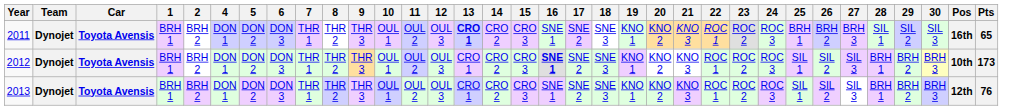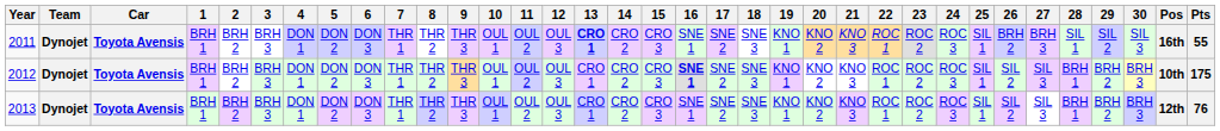 <table class="wikitable" style="text-align:center; font-size:85%">
 <tr>
 <th>Year</th>
 <th>Team</th>
 <th>Car</th>
 <th>1</th>
 <th>2</th>
+<th>3</th>
 <th>4</th>
 <th>5</th>
 <th>6</th>
 <th>7</th>
 <th>8</th>
 <th>9</th>
 <th>10</th>
 <th>11</th>
 <th>12</th>
 <th>13</th>
 <th>14</th>
 <th>15</th>
 <th>16</th>
 <th>17</th>
 <th>18</th>
 <th>19</th>
 <th>20</th>
 <th>21</th>
 <th>22</th>
 <th>23</th>
 <th>24</th>
 <th>25</th>
 <th>26</th>
 <th>27</th>
 <th>28</th>
 <th>29</th>
 <th>30</th>
 <th>Pos</th>
 <th>Pts</th>
 </tr>
 <tr>
 <td><a href='#'>2011</a></td>
 <th>Dynojet</th>
 <th nowrap><a href='#'>Toyota Avensis</a></th>
 <td style="background:#EFCFFF;"><a href='#'>BRH<br>1</a><br></td>
 <td style="background:#FFFFFF;"><a href='#'>BRH<br>2</a><br></td>
+<td style="background:#FFFFFF;"><a href='#'>BRH<br>3</a><br></td>
 <td style="background:#CFCFFF;"><a href='#'>DON<br>1</a><br></td>
 <td style="background:#CFCFFF;"><a href='#'>DON<br>2</a><br></td>
 <td style="background:#CFCFFF;"><a href='#'>DON<br>3</a><br></td>
 <td style="background:#EFCFFF;"><a href='#'>THR<br>1</a><br></td>
 <td style="background:#FFFFFF;"><a href='#'>THR<br>2</a><br></td>
 <td style="background:#EFCFFF;"><a href='#'>THR<br>3</a><br></td>
 <td style="background:#EFCFFF;"><a href='#'>OUL<br>1</a><br></td>
 <td style="background:#CFCFFF;"><a href='#'>OUL<br>2</a><br></td>
 <td style="background:#EFCFFF;"><a href='#'>OUL<br>3</a><br></td>
 <td style="background:#CFCFFF;"><strong><a href='#'>CRO<br>1</a><br></strong></td>
 <td style="background:#EFCFFF;"><a href='#'>CRO<br>2</a><br></td>
 <td style="background:#EFCFFF;"><a href='#'>CRO<br>3</a><br></td>
 <td style="background:#DFFFDF;"><a href='#'>SNE<br>1</a><br></td>
 <td style="background:#EFCFFF;"><a href='#'>SNE<br>2</a><br></td>
 <td style="background:#FFFFFF;"><a href='#'>SNE<br>3</a><br></td>
 <td style="background:#DFFFDF;"><a href='#'>KNO<br>1</a><br></td>
 <td style="background:#FFDF9F;"><a href='#'>KNO<br>2</a><br></td>
 <td style="background:#FFDF9F;"><em><a href='#'>KNO<br>3</a></em><br></td>
 <td style="background:#FFDF9F;"><em><a href='#'>ROC<br>1</a></em><br></td>
 <td style="background:#DFDFDF;"><a href='#'>ROC<br>2</a><br></td>
 <td style="background:#DFFFDF;"><a href='#'>ROC<br>3</a><br></td>
-<td style="background:#EFCFFF;"><a href='#'>BRH<br>1</a><br></td>
+<td style="background:#EFCFFF;"><a href='#'>SIL<br>1</a><br></td>
 <td style="background:#CFCFFF;"><a href='#'>BRH<br>2</a><br></td>
 <td style="background:#EFCFFF;"><a href='#'>BRH<br>3</a><br></td>
 <td style="background:#DFFFDF;"><a href='#'>SIL<br>1</a><br></td>
 <td style="background:#CFCFFF;"><a href='#'>SIL<br>2</a><br></td>
 <td style="background:#DFFFDF;"><a href='#'>SIL<br>3</a><br></td>
 <th>16th</th>
-<th>65</th>
+<th>55</th>
 </tr>
 <tr>
 <td><a href='#'>2012</a></td>
 <th>Dynojet</th>
 <th><a href='#'>Toyota Avensis</a></th>
 <td style="background:#EFCFFF;"><a href='#'>BRH<br>1</a><br></td>
 <td style="background:#FFFFFF;"><a href='#'>BRH<br>2</a><br></td>
+<td style="background:#DFFFDF;"><a href='#'>BRH<br>3</a><br></td>
 <td style="background:#DFFFDF;"><a href='#'>DON<br>1</a><br></td>
 <td style="background:#DFFFDF;"><a href='#'>DON<br>2</a><br></td>
 <td style="background:#DFFFDF;"><a href='#'>DON<br>3</a><br></td>
 <td style="background:#DFFFDF;"><a href='#'>THR<br>1</a><br></td>
 <td style="background:#DFFFDF;"><a href='#'>THR<br>2</a><br></td>
 <td style="background:#FFDF9F;"><a href='#'>THR<br>3</a><br></td>
 <td style="background:#DFFFDF;"><a href='#'>OUL<br>1</a><br></td>
 <td style="background:#CFCFFF;"><a href='#'>OUL<br>2</a><br></td>
 <td style="background:#DFFFDF;"><a href='#'>OUL<br>3</a><br></td>
 <td style="background:#EFCFFF;"><a href='#'>CRO<br>1</a><br></td>
 <td style="background:#DFFFDF;"><a href='#'>CRO<br>2</a><br></td>
 <td style="background:#DFFFDF;"><a href='#'>CRO<br>3</a><br></td>
 <td style="background:#DFDFDF;"><strong><a href='#'>SNE<br>1</a></strong><br></td>
 <td style="background:#DFFFDF;"><a href='#'>SNE<br>2</a><br></td>
 <td style="background:#DFFFDF;"><a href='#'>SNE<br>3</a><br></td>
 <td style="background:#EFCFFF;"><a href='#'>KNO<br>1</a><br></td>
 <td style="background:#FFFFFF;"><a href='#'>KNO<br>2</a><br></td>
 <td style="background:#FFFFFF;"><a href='#'>KNO<br>3</a><br></td>
 <td style="background:#DFFFDF;"><a href='#'>ROC<br>1</a><br></td>
 <td style="background:#DFFFDF;"><a href='#'>ROC<br>2</a><br></td>
 <td style="background:#DFFFDF;"><a href='#'>ROC<br>3</a><br></td>
 <td style="background:#EFCFFF;"><a href='#'>SIL<br>1</a><br></td>
 <td style="background:#DFFFDF;"><a href='#'>SIL<br>2</a><br></td>
 <td style="background:#EFCFFF;"><a href='#'>SIL<br>3</a><br></td>
 <td style="background:#EFCFFF;"><a href='#'>BRH<br>1</a><br></td>
 <td style="background:#DFFFDF;"><a href='#'>BRH<br>2</a><br></td>
 <td style="background:#FFFFBF;"><a href='#'>BRH<br>3</a><br></td>
 <th>10th</th>
-<th>173</th>
+<th>175</th>
 </tr>
 <tr>
 <td><a href='#'>2013</a></td>
 <th>Dynojet</th>
 <th><a href='#'>Toyota Avensis</a></th>
 <td style="background:#DFFFDF;"><a href='#'>BRH<br>1</a><br></td>
 <td style="background:#EFCFFF;"><a href='#'>BRH<br>2</a><br></td>
+<td style="background:#DFFFDF;"><a href='#'>BRH<br>3</a><br></td>
 <td style="background:#DFFFDF;"><a href='#'>DON<br>1</a><br></td>
 <td style="background:#EFCFFF;"><a href='#'>DON<br>2</a><br></td>
 <td style="background:#EFCFFF;"><a href='#'>DON<br>3</a><br></td>
 <td style="background:#DFFFDF;"><a href='#'>THR<br>1</a><br></td>
 <td style="background:#CFCFFF;"><a href='#'>THR<br>2</a><br></td>
 <td style="background:#EFCFFF;"><a href='#'>THR<br>3</a><br></td>
 <td style="background:#CFCFFF;"><a href='#'>OUL<br>1</a><br></td>
 <td style="background:#DFFFDF;"><a href='#'>OUL<br>2</a><br></td>
 <td style="background:#DFFFDF;"><a href='#'>OUL<br>3</a><br></td>
 <td style="background:#CFCFFF;"><a href='#'>CRO<br>1</a><br></td>
 <td style="background:#DFFFDF;"><a href='#'>CRO<br>2</a><br></td>
 <td style="background:#EFCFFF;"><a href='#'>CRO<br>3</a><br></td>
 <td style="background:#EFCFFF;"><a href='#'>SNE<br>1</a><br></td>
 <td style="background:#DFFFDF;"><a href='#'>SNE<br>2</a><br></td>
 <td style="background:#DFFFDF;"><a href='#'>SNE<br>3</a><br></td>
 <td style="background:#DFFFDF;"><a href='#'>KNO<br>1</a><br></td>
 <td style="background:#DFFFDF;"><a href='#'>KNO<br>2</a><br></td>
 <td style="background:#EFCFFF;"><a href='#'>KNO<br>3</a><br></td>
 <td style="background:#DFFFDF;"><a href='#'>ROC<br>1</a><br></td>
 <td style="background:#DFFFDF;"><a href='#'>ROC<br>2</a><br></td>
 <td style="background:#EFCFFF;"><a href='#'>ROC<br>3</a><br></td>
 <td style="background:#DFFFDF;"><a href='#'>SIL<br>1</a><br></td>
 <td style="background:#EFCFFF;"><a href='#'>SIL<br>2</a><br></td>
 <td style="background:#FFFFFF;"><a href='#'>SIL<br>3</a><br></td>
 <td style="background:#EFCFFF;"><a href='#'>BRH<br>1</a><br></td>
 <td style="background:#DFFFDF;"><a href='#'>BRH<br>2</a><br></td>
 <td style="background:#CFCFFF;"><a href='#'>BRH<br>3</a><br></td>
 <th>12th</th>
 <th>76</th>
 </tr>
 </table>
